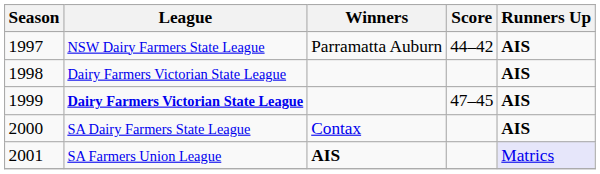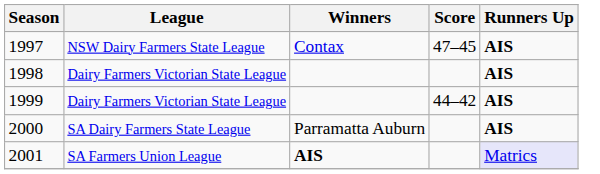 <table class="wikitable collapsible">
 <tr>
 <th>Season</th>
 <th>League</th>
 <th>Winners</th>
 <th>Score</th>
 <th>Runners Up</th>
 </tr>
 <tr>
 <td>1997 </td>
 <td><small><a href='#'>NSW Dairy Farmers State League</a></small></td>
-<td>Parramatta Auburn</td>
-<td>44–42</td>
+<td><a href='#'>Contax</a></td>
+<td>47–45</td>
 <td><strong>AIS</strong></td>
 </tr>
 <tr>
 <td>1998 </td>
 <td><small><a href='#'>Dairy Farmers Victorian State League</a></small></td>
 <td></td>
 <td></td>
 <td><strong>AIS</strong></td>
 </tr>
 <tr>
 <td>1999 </td>
-<td><strong><small><a href='#'>Dairy Farmers Victorian State League</a></small></strong></td>
+<td><small><a href='#'>Dairy Farmers Victorian State League</a></small></td>
 <td></td>
-<td>47–45</td>
+<td>44–42</td>
 <td><strong>AIS</strong></td>
 </tr>
 <tr>
 <td>2000 </td>
 <td><small><a href='#'>SA Dairy Farmers State League</a></small></td>
-<td><a href='#'>Contax</a></td>
+<td>Parramatta Auburn</td>
 <td></td>
 <td><strong>AIS</strong></td>
 </tr>
 <tr>
 <td>2001 </td>
 <td><small><a href='#'>SA Farmers Union League</a></small></td>
 <td><strong>AIS</strong></td>
 <td></td>
 <td style="background: lavender;"><a href='#'>Matrics</a></td>
 </tr>
 <tr>
 </tr>
 </table>
